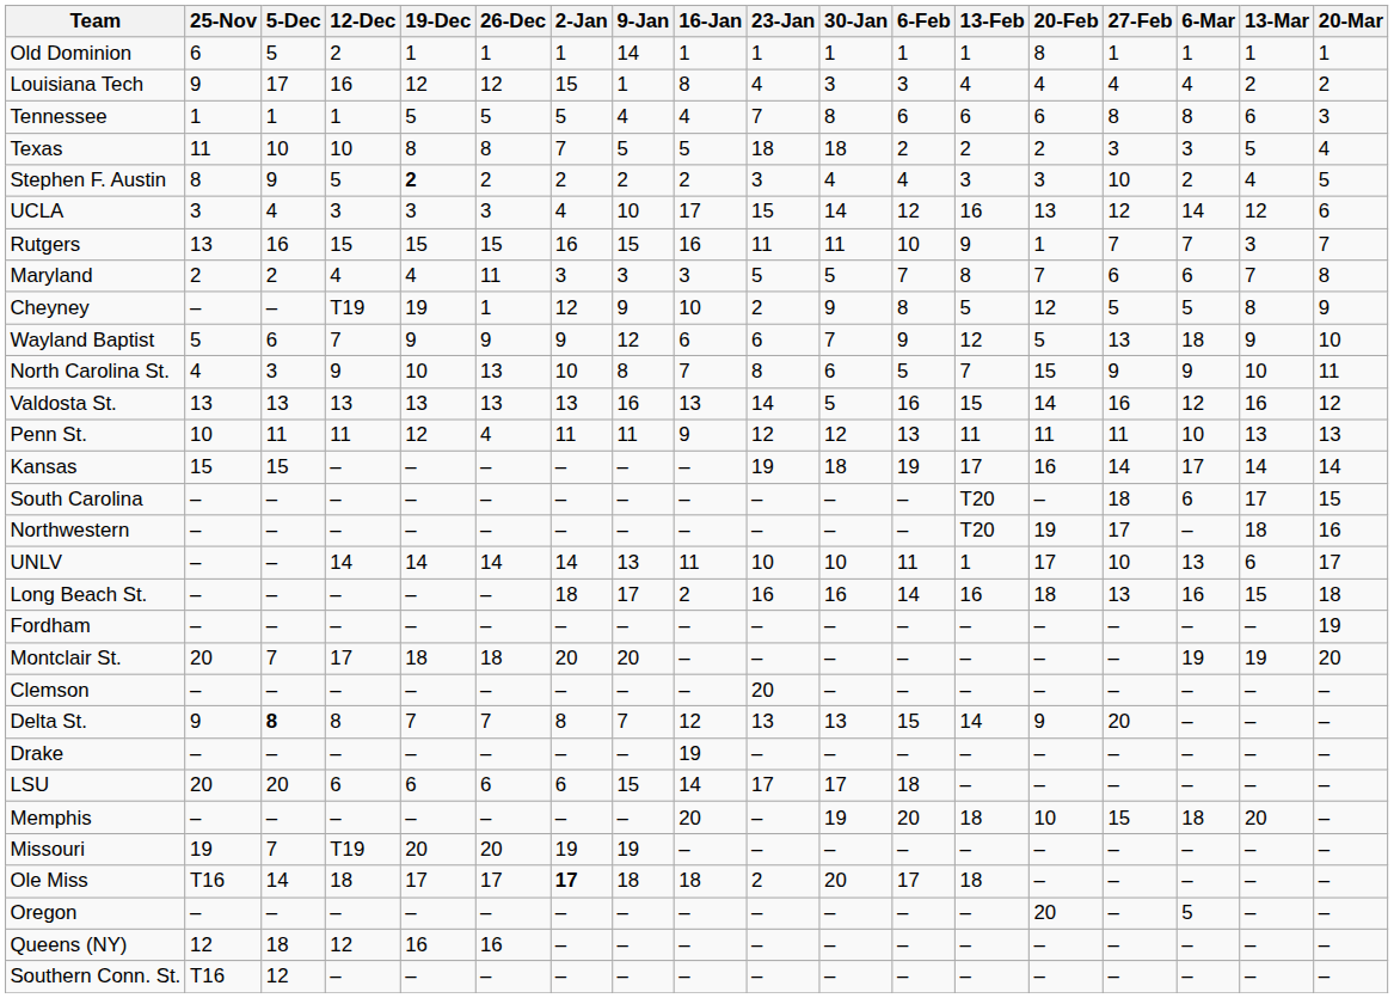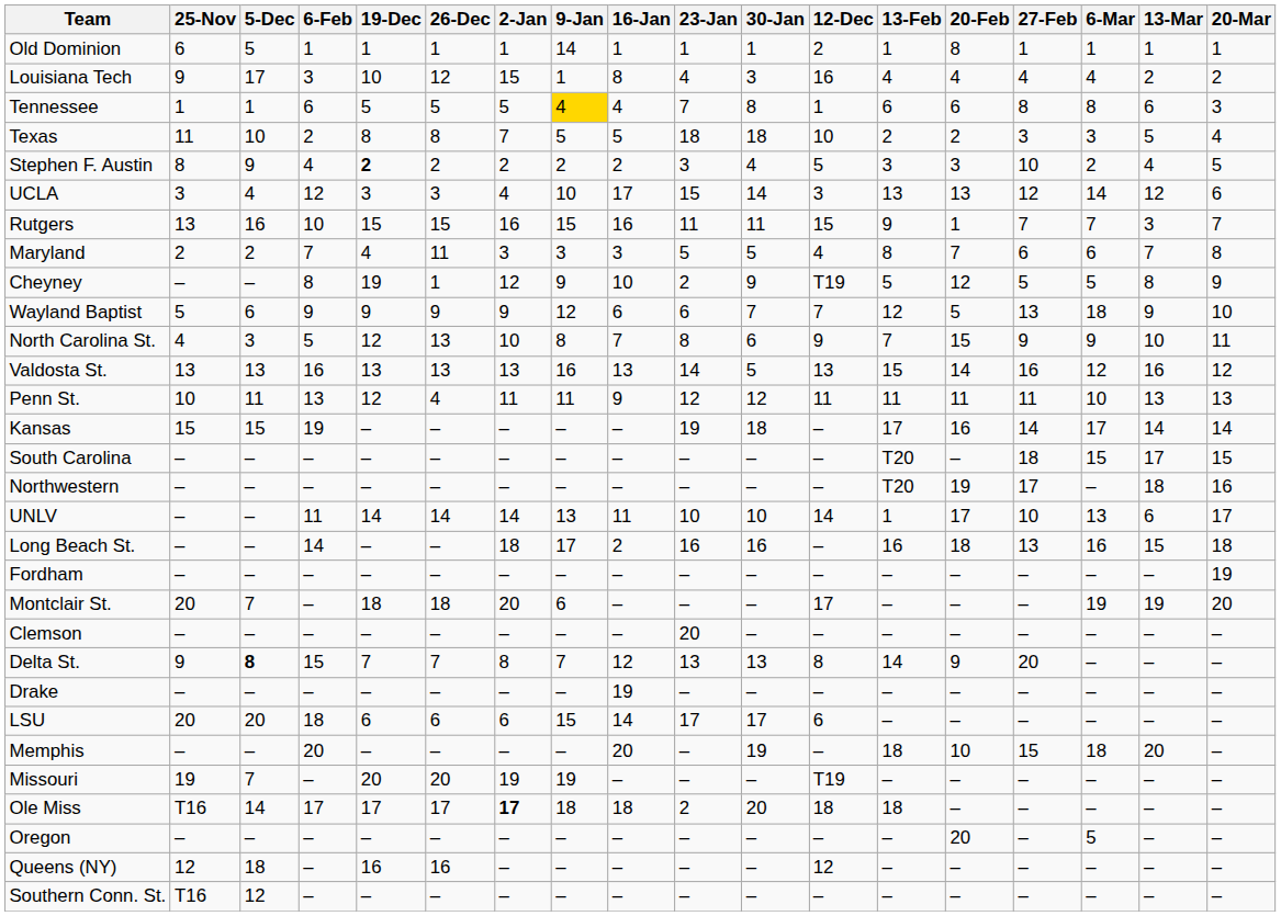 <table class="wikitable sortable">
 <tr>
 <th>Team</th>
 <th>25-Nov</th>
 <th>5-Dec</th>
-<th>12-Dec</th>
+<th>6-Feb</th>
 <th>19-Dec</th>
 <th>26-Dec</th>
 <th>2-Jan</th>
 <th>9-Jan</th>
 <th>16-Jan</th>
 <th>23-Jan</th>
 <th>30-Jan</th>
-<th>6-Feb</th>
+<th>12-Dec</th>
 <th>13-Feb</th>
 <th>20-Feb</th>
 <th>27-Feb</th>
 <th>6-Mar</th>
 <th>13-Mar</th>
 <th>20-Mar</th>
 </tr>
 <tr>
 <td>Old Dominion</td>
 <td>6</td>
 <td>5</td>
-<td>2</td>
+<td>1</td>
 <td>1</td>
 <td>1</td>
 <td>1</td>
 <td>14</td>
 <td>1</td>
 <td>1</td>
 <td>1</td>
-<td>1</td>
+<td>2</td>
 <td>1</td>
 <td>8</td>
 <td>1</td>
 <td>1</td>
 <td>1</td>
 <td>1</td>
 </tr>
 <tr>
 <td>Louisiana Tech</td>
 <td>9</td>
 <td>17</td>
-<td>16</td>
-<td>12</td>
+<td>3</td>
+<td>10</td>
 <td>12</td>
 <td>15</td>
 <td>1</td>
 <td>8</td>
 <td>4</td>
 <td>3</td>
-<td>3</td>
+<td>16</td>
 <td>4</td>
 <td>4</td>
 <td>4</td>
 <td>4</td>
 <td>2</td>
 <td>2</td>
 </tr>
 <tr>
 <td>Tennessee</td>
 <td>1</td>
 <td>1</td>
-<td>1</td>
+<td>6</td>
 <td>5</td>
 <td>5</td>
 <td>5</td>
-<td>4</td>
+<td style="background: gold;">4</td>
 <td>4</td>
 <td>7</td>
 <td>8</td>
-<td>6</td>
+<td>1</td>
 <td>6</td>
 <td>6</td>
 <td>8</td>
 <td>8</td>
 <td>6</td>
 <td>3</td>
 </tr>
 <tr>
 <td>Texas</td>
 <td>11</td>
 <td>10</td>
-<td>10</td>
+<td>2</td>
 <td>8</td>
 <td>8</td>
 <td>7</td>
 <td>5</td>
 <td>5</td>
 <td>18</td>
 <td>18</td>
-<td>2</td>
+<td>10</td>
 <td>2</td>
 <td>2</td>
 <td>3</td>
 <td>3</td>
 <td>5</td>
 <td>4</td>
 </tr>
 <tr>
 <td>Stephen F. Austin</td>
 <td>8</td>
 <td>9</td>
-<td>5</td>
+<td>4</td>
 <td><strong>2</strong></td>
 <td>2</td>
 <td>2</td>
 <td>2</td>
 <td>2</td>
 <td>3</td>
 <td>4</td>
-<td>4</td>
+<td>5</td>
 <td>3</td>
 <td>3</td>
 <td>10</td>
 <td>2</td>
 <td>4</td>
 <td>5</td>
 </tr>
 <tr>
 <td>UCLA</td>
 <td>3</td>
 <td>4</td>
-<td>3</td>
+<td>12</td>
 <td>3</td>
 <td>3</td>
 <td>4</td>
 <td>10</td>
 <td>17</td>
 <td>15</td>
 <td>14</td>
-<td>12</td>
-<td>16</td>
+<td>3</td>
+<td>13</td>
 <td>13</td>
 <td>12</td>
 <td>14</td>
 <td>12</td>
 <td>6</td>
 </tr>
 <tr>
 <td>Rutgers</td>
 <td>13</td>
 <td>16</td>
-<td>15</td>
+<td>10</td>
 <td>15</td>
 <td>15</td>
 <td>16</td>
 <td>15</td>
 <td>16</td>
 <td>11</td>
 <td>11</td>
-<td>10</td>
+<td>15</td>
 <td>9</td>
 <td>1</td>
 <td>7</td>
 <td>7</td>
 <td>3</td>
 <td>7</td>
 </tr>
 <tr>
 <td>Maryland</td>
 <td>2</td>
 <td>2</td>
-<td>4</td>
+<td>7</td>
 <td>4</td>
 <td>11</td>
 <td>3</td>
 <td>3</td>
 <td>3</td>
 <td>5</td>
 <td>5</td>
-<td>7</td>
+<td>4</td>
 <td>8</td>
 <td>7</td>
 <td>6</td>
 <td>6</td>
 <td>7</td>
 <td>8</td>
 </tr>
 <tr>
 <td>Cheyney</td>
 <td data-sort-value=99>–</td>
 <td data-sort-value=99>–</td>
-<td data-sort-value=19>T19</td>
+<td>8</td>
 <td>19</td>
 <td>1</td>
 <td>12</td>
 <td>9</td>
 <td>10</td>
 <td>2</td>
 <td>9</td>
-<td>8</td>
+<td data-sort-value=19>T19</td>
 <td>5</td>
 <td>12</td>
 <td>5</td>
 <td>5</td>
 <td>8</td>
 <td>9</td>
 </tr>
 <tr>
 <td>Wayland Baptist</td>
 <td>5</td>
 <td>6</td>
-<td>7</td>
+<td>9</td>
 <td>9</td>
 <td>9</td>
 <td>9</td>
 <td>12</td>
 <td>6</td>
 <td>6</td>
 <td>7</td>
-<td>9</td>
+<td>7</td>
 <td>12</td>
 <td>5</td>
 <td>13</td>
 <td>18</td>
 <td>9</td>
 <td>10</td>
 </tr>
 <tr>
 <td>North Carolina St.</td>
 <td>4</td>
 <td>3</td>
-<td>9</td>
-<td>10</td>
+<td>5</td>
+<td>12</td>
 <td>13</td>
 <td>10</td>
 <td>8</td>
 <td>7</td>
 <td>8</td>
 <td>6</td>
-<td>5</td>
+<td>9</td>
 <td>7</td>
 <td>15</td>
 <td>9</td>
 <td>9</td>
 <td>10</td>
 <td>11</td>
 </tr>
 <tr>
 <td>Valdosta St.</td>
 <td>13</td>
 <td>13</td>
-<td>13</td>
+<td>16</td>
 <td>13</td>
 <td>13</td>
 <td>13</td>
 <td>16</td>
 <td>13</td>
 <td>14</td>
 <td>5</td>
-<td>16</td>
+<td>13</td>
 <td>15</td>
 <td>14</td>
 <td>16</td>
 <td>12</td>
 <td>16</td>
 <td>12</td>
 </tr>
 <tr>
 <td>Penn St.</td>
 <td>10</td>
 <td>11</td>
-<td>11</td>
+<td>13</td>
 <td>12</td>
 <td>4</td>
 <td>11</td>
 <td>11</td>
 <td>9</td>
 <td>12</td>
 <td>12</td>
-<td>13</td>
+<td>11</td>
 <td>11</td>
 <td>11</td>
 <td>11</td>
 <td>10</td>
 <td>13</td>
 <td>13</td>
 </tr>
 <tr>
 <td>Kansas</td>
 <td>15</td>
 <td>15</td>
-<td data-sort-value=99>–</td>
+<td>19</td>
 <td data-sort-value=99>–</td>
 <td data-sort-value=99>–</td>
 <td data-sort-value=99>–</td>
 <td data-sort-value=99>–</td>
 <td data-sort-value=99>–</td>
 <td>19</td>
 <td>18</td>
-<td>19</td>
+<td data-sort-value=99>–</td>
 <td>17</td>
 <td>16</td>
 <td>14</td>
 <td>17</td>
 <td>14</td>
 <td>14</td>
 </tr>
 <tr>
 <td>South Carolina</td>
 <td data-sort-value=99>–</td>
 <td data-sort-value=99>–</td>
 <td data-sort-value=99>–</td>
 <td data-sort-value=99>–</td>
 <td data-sort-value=99>–</td>
 <td data-sort-value=99>–</td>
 <td data-sort-value=99>–</td>
 <td data-sort-value=99>–</td>
 <td data-sort-value=99>–</td>
 <td data-sort-value=99>–</td>
 <td data-sort-value=99>–</td>
 <td data-sort-value=20>T20</td>
 <td data-sort-value=99>–</td>
 <td>18</td>
-<td>6</td>
+<td>15</td>
 <td>17</td>
 <td>15</td>
 </tr>
 <tr>
 <td>Northwestern</td>
 <td data-sort-value=99>–</td>
 <td data-sort-value=99>–</td>
 <td data-sort-value=99>–</td>
 <td data-sort-value=99>–</td>
 <td data-sort-value=99>–</td>
 <td data-sort-value=99>–</td>
 <td data-sort-value=99>–</td>
 <td data-sort-value=99>–</td>
 <td data-sort-value=99>–</td>
 <td data-sort-value=99>–</td>
 <td data-sort-value=99>–</td>
 <td data-sort-value=20>T20</td>
 <td>19</td>
 <td>17</td>
 <td data-sort-value=99>–</td>
 <td>18</td>
 <td>16</td>
 </tr>
 <tr>
 <td>UNLV</td>
 <td data-sort-value=99>–</td>
 <td data-sort-value=99>–</td>
-<td>14</td>
+<td>11</td>
 <td>14</td>
 <td>14</td>
 <td>14</td>
 <td>13</td>
 <td>11</td>
 <td>10</td>
 <td>10</td>
-<td>11</td>
+<td>14</td>
 <td>1</td>
 <td>17</td>
 <td>10</td>
 <td>13</td>
 <td>6</td>
 <td>17</td>
 </tr>
 <tr>
 <td>Long Beach St.</td>
 <td data-sort-value=99>–</td>
 <td data-sort-value=99>–</td>
-<td data-sort-value=99>–</td>
+<td>14</td>
 <td data-sort-value=99>–</td>
 <td data-sort-value=99>–</td>
 <td>18</td>
 <td>17</td>
 <td>2</td>
 <td>16</td>
 <td>16</td>
-<td>14</td>
+<td data-sort-value=99>–</td>
 <td>16</td>
 <td>18</td>
 <td>13</td>
 <td>16</td>
 <td>15</td>
 <td>18</td>
 </tr>
 <tr>
 <td>Fordham</td>
 <td data-sort-value=99>–</td>
 <td data-sort-value=99>–</td>
 <td data-sort-value=99>–</td>
 <td data-sort-value=99>–</td>
 <td data-sort-value=99>–</td>
 <td data-sort-value=99>–</td>
 <td data-sort-value=99>–</td>
 <td data-sort-value=99>–</td>
 <td data-sort-value=99>–</td>
 <td data-sort-value=99>–</td>
 <td data-sort-value=99>–</td>
 <td data-sort-value=99>–</td>
 <td data-sort-value=99>–</td>
 <td data-sort-value=99>–</td>
 <td data-sort-value=99>–</td>
 <td data-sort-value=99>–</td>
 <td>19</td>
 </tr>
 <tr>
 <td>Montclair St.</td>
 <td>20</td>
 <td>7</td>
-<td>17</td>
+<td data-sort-value=99>–</td>
 <td>18</td>
 <td>18</td>
 <td>20</td>
-<td>20</td>
+<td>6</td>
 <td data-sort-value=99>–</td>
 <td data-sort-value=99>–</td>
 <td data-sort-value=99>–</td>
-<td data-sort-value=99>–</td>
+<td>17</td>
 <td data-sort-value=99>–</td>
 <td data-sort-value=99>–</td>
 <td data-sort-value=99>–</td>
 <td>19</td>
 <td>19</td>
 <td>20</td>
 </tr>
 <tr>
 <td>Clemson</td>
 <td data-sort-value=99>–</td>
 <td data-sort-value=99>–</td>
 <td data-sort-value=99>–</td>
 <td data-sort-value=99>–</td>
 <td data-sort-value=99>–</td>
 <td data-sort-value=99>–</td>
 <td data-sort-value=99>–</td>
 <td data-sort-value=99>–</td>
 <td>20</td>
 <td data-sort-value=99>–</td>
 <td data-sort-value=99>–</td>
 <td data-sort-value=99>–</td>
 <td data-sort-value=99>–</td>
 <td data-sort-value=99>–</td>
 <td data-sort-value=99>–</td>
 <td data-sort-value=99>–</td>
 <td data-sort-value=99>–</td>
 </tr>
 <tr>
 <td>Delta St.</td>
 <td>9</td>
 <td><strong>8</strong></td>
-<td>8</td>
+<td>15</td>
 <td>7</td>
 <td>7</td>
 <td>8</td>
 <td>7</td>
 <td>12</td>
 <td>13</td>
 <td>13</td>
-<td>15</td>
+<td>8</td>
 <td>14</td>
 <td>9</td>
 <td>20</td>
 <td data-sort-value=99>–</td>
 <td data-sort-value=99>–</td>
 <td data-sort-value=99>–</td>
 </tr>
 <tr>
 <td>Drake</td>
 <td data-sort-value=99>–</td>
 <td data-sort-value=99>–</td>
 <td data-sort-value=99>–</td>
 <td data-sort-value=99>–</td>
 <td data-sort-value=99>–</td>
 <td data-sort-value=99>–</td>
 <td data-sort-value=99>–</td>
 <td>19</td>
 <td data-sort-value=99>–</td>
 <td data-sort-value=99>–</td>
 <td data-sort-value=99>–</td>
 <td data-sort-value=99>–</td>
 <td data-sort-value=99>–</td>
 <td data-sort-value=99>–</td>
 <td data-sort-value=99>–</td>
 <td data-sort-value=99>–</td>
 <td data-sort-value=99>–</td>
 </tr>
 <tr>
 <td>LSU</td>
 <td>20</td>
 <td>20</td>
-<td>6</td>
+<td>18</td>
 <td>6</td>
 <td>6</td>
 <td>6</td>
 <td>15</td>
 <td>14</td>
 <td>17</td>
 <td>17</td>
-<td>18</td>
+<td>6</td>
 <td data-sort-value=99>–</td>
 <td data-sort-value=99>–</td>
 <td data-sort-value=99>–</td>
 <td data-sort-value=99>–</td>
 <td data-sort-value=99>–</td>
 <td data-sort-value=99>–</td>
 </tr>
 <tr>
 <td>Memphis</td>
 <td data-sort-value=99>–</td>
 <td data-sort-value=99>–</td>
-<td data-sort-value=99>–</td>
+<td>20</td>
 <td data-sort-value=99>–</td>
 <td data-sort-value=99>–</td>
 <td data-sort-value=99>–</td>
 <td data-sort-value=99>–</td>
 <td>20</td>
 <td data-sort-value=99>–</td>
 <td>19</td>
-<td>20</td>
+<td data-sort-value=99>–</td>
 <td>18</td>
 <td>10</td>
 <td>15</td>
 <td>18</td>
 <td>20</td>
 <td data-sort-value=99>–</td>
 </tr>
 <tr>
 <td>Missouri</td>
 <td>19</td>
 <td>7</td>
-<td data-sort-value=19>T19</td>
+<td data-sort-value=99>–</td>
 <td>20</td>
 <td>20</td>
 <td>19</td>
 <td>19</td>
 <td data-sort-value=99>–</td>
 <td data-sort-value=99>–</td>
 <td data-sort-value=99>–</td>
-<td data-sort-value=99>–</td>
+<td data-sort-value=19>T19</td>
 <td data-sort-value=99>–</td>
 <td data-sort-value=99>–</td>
 <td data-sort-value=99>–</td>
 <td data-sort-value=99>–</td>
 <td data-sort-value=99>–</td>
 <td data-sort-value=99>–</td>
 </tr>
 <tr>
 <td>Ole Miss</td>
 <td data-sort-value=16>T16</td>
 <td>14</td>
-<td>18</td>
+<td>17</td>
 <td>17</td>
 <td>17</td>
 <td><strong>17</strong></td>
 <td>18</td>
 <td>18</td>
 <td>2</td>
 <td>20</td>
-<td>17</td>
+<td>18</td>
 <td>18</td>
 <td data-sort-value=99>–</td>
 <td data-sort-value=99>–</td>
 <td data-sort-value=99>–</td>
 <td data-sort-value=99>–</td>
 <td data-sort-value=99>–</td>
 </tr>
 <tr>
 <td>Oregon</td>
 <td data-sort-value=99>–</td>
 <td data-sort-value=99>–</td>
 <td data-sort-value=99>–</td>
 <td data-sort-value=99>–</td>
 <td data-sort-value=99>–</td>
 <td data-sort-value=99>–</td>
 <td data-sort-value=99>–</td>
 <td data-sort-value=99>–</td>
 <td data-sort-value=99>–</td>
 <td data-sort-value=99>–</td>
 <td data-sort-value=99>–</td>
 <td data-sort-value=99>–</td>
 <td>20</td>
 <td data-sort-value=99>–</td>
 <td>5</td>
 <td data-sort-value=99>–</td>
 <td data-sort-value=99>–</td>
 </tr>
 <tr>
 <td>Queens (NY)</td>
 <td>12</td>
 <td>18</td>
-<td>12</td>
+<td data-sort-value=99>–</td>
 <td>16</td>
 <td>16</td>
 <td data-sort-value=99>–</td>
 <td data-sort-value=99>–</td>
 <td data-sort-value=99>–</td>
 <td data-sort-value=99>–</td>
 <td data-sort-value=99>–</td>
-<td data-sort-value=99>–</td>
+<td>12</td>
 <td data-sort-value=99>–</td>
 <td data-sort-value=99>–</td>
 <td data-sort-value=99>–</td>
 <td data-sort-value=99>–</td>
 <td data-sort-value=99>–</td>
 <td data-sort-value=99>–</td>
 </tr>
 <tr>
 <td>Southern Conn. St.</td>
 <td data-sort-value=16>T16</td>
 <td>12</td>
 <td data-sort-value=99>–</td>
 <td data-sort-value=99>–</td>
 <td data-sort-value=99>–</td>
 <td data-sort-value=99>–</td>
 <td data-sort-value=99>–</td>
 <td data-sort-value=99>–</td>
 <td data-sort-value=99>–</td>
 <td data-sort-value=99>–</td>
 <td data-sort-value=99>–</td>
 <td data-sort-value=99>–</td>
 <td data-sort-value=99>–</td>
 <td data-sort-value=99>–</td>
 <td data-sort-value=99>–</td>
 <td data-sort-value=99>–</td>
 <td data-sort-value=99>–</td>
 </tr>
 </table>
